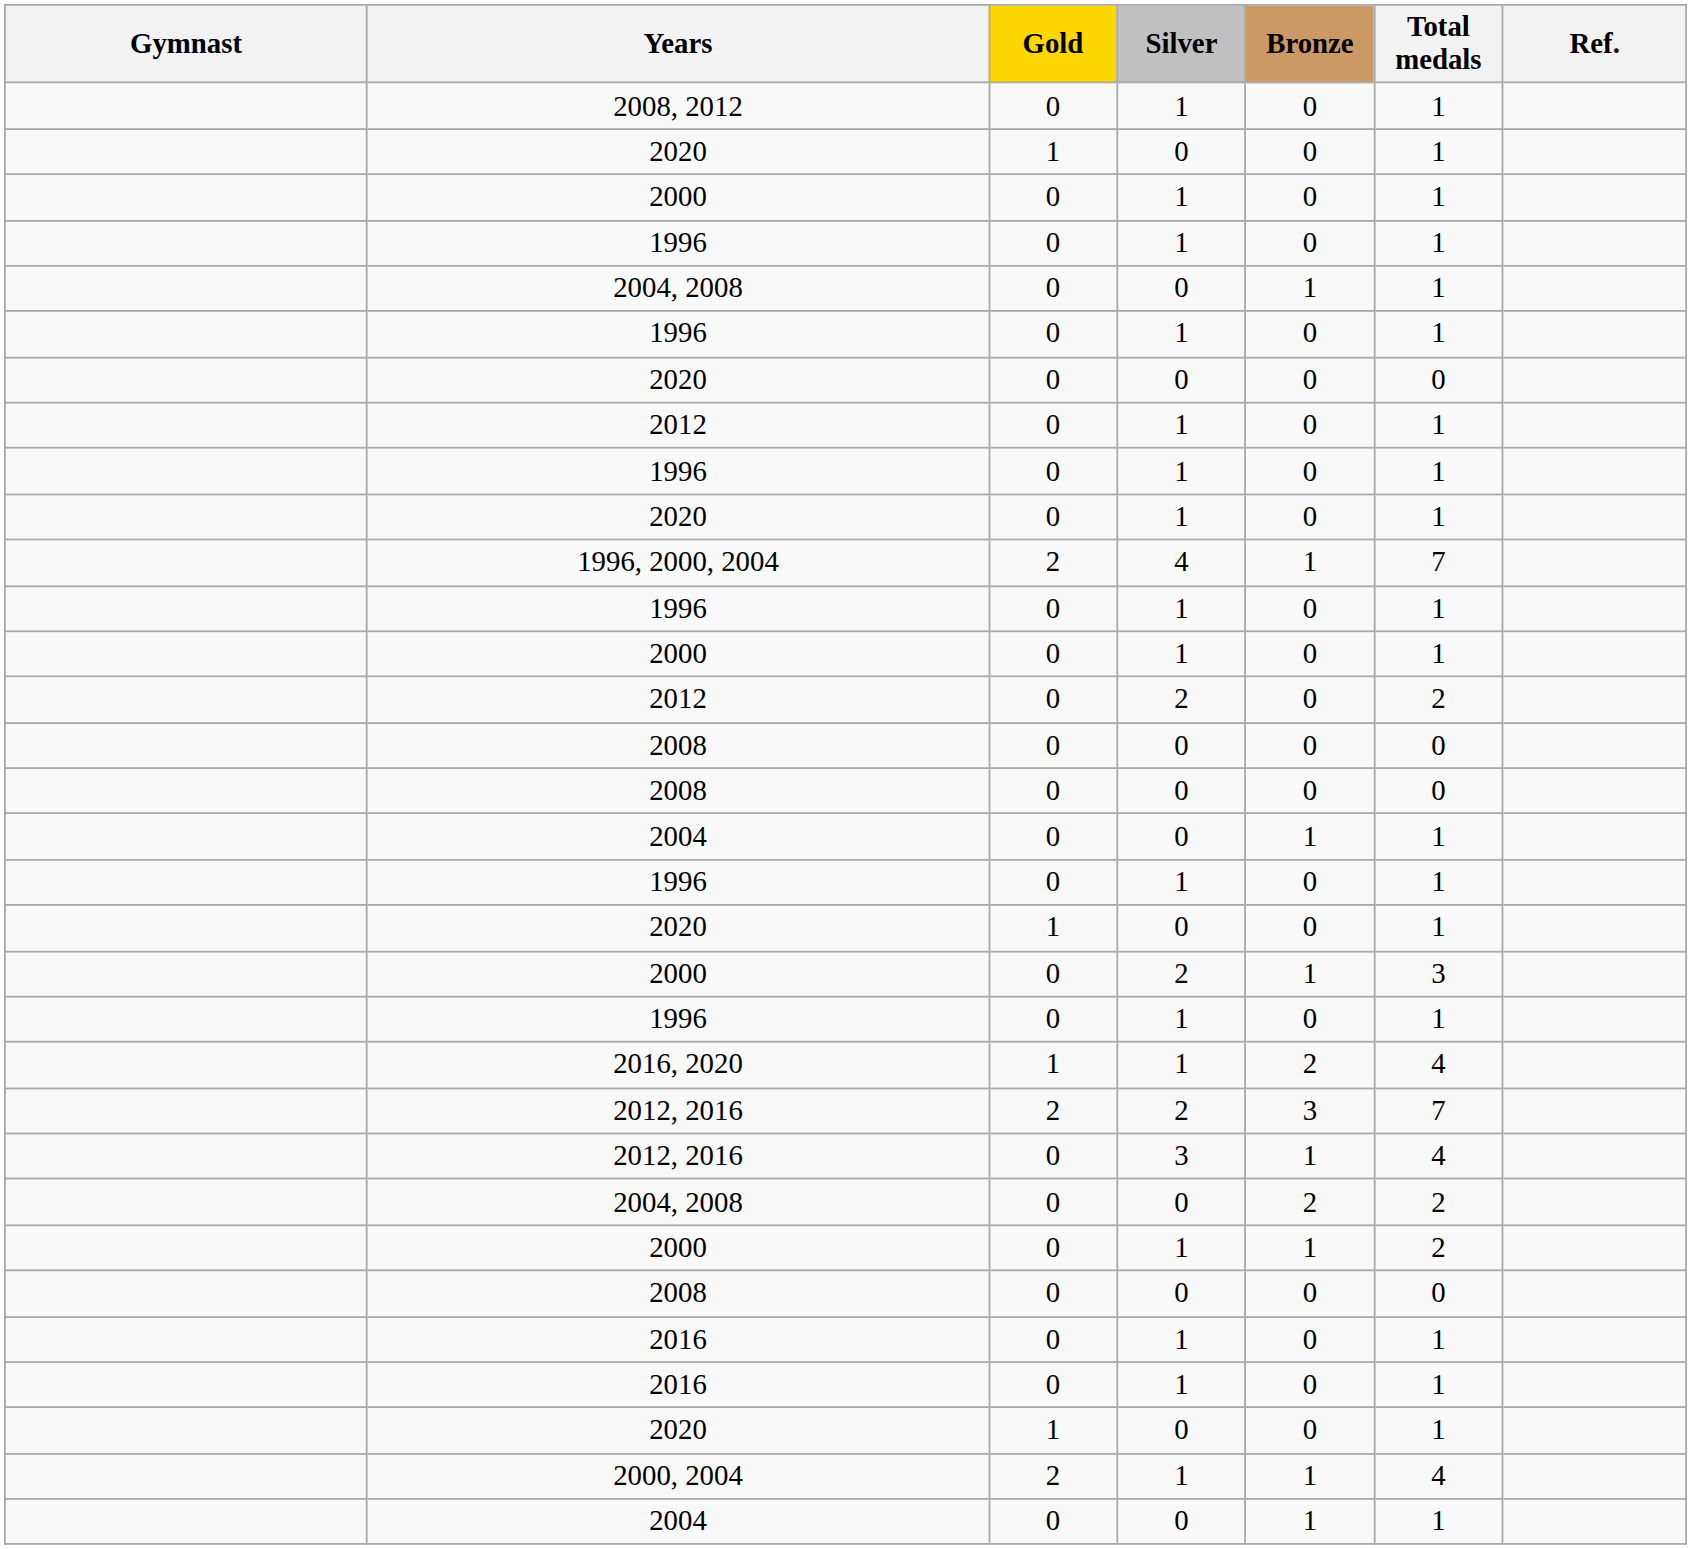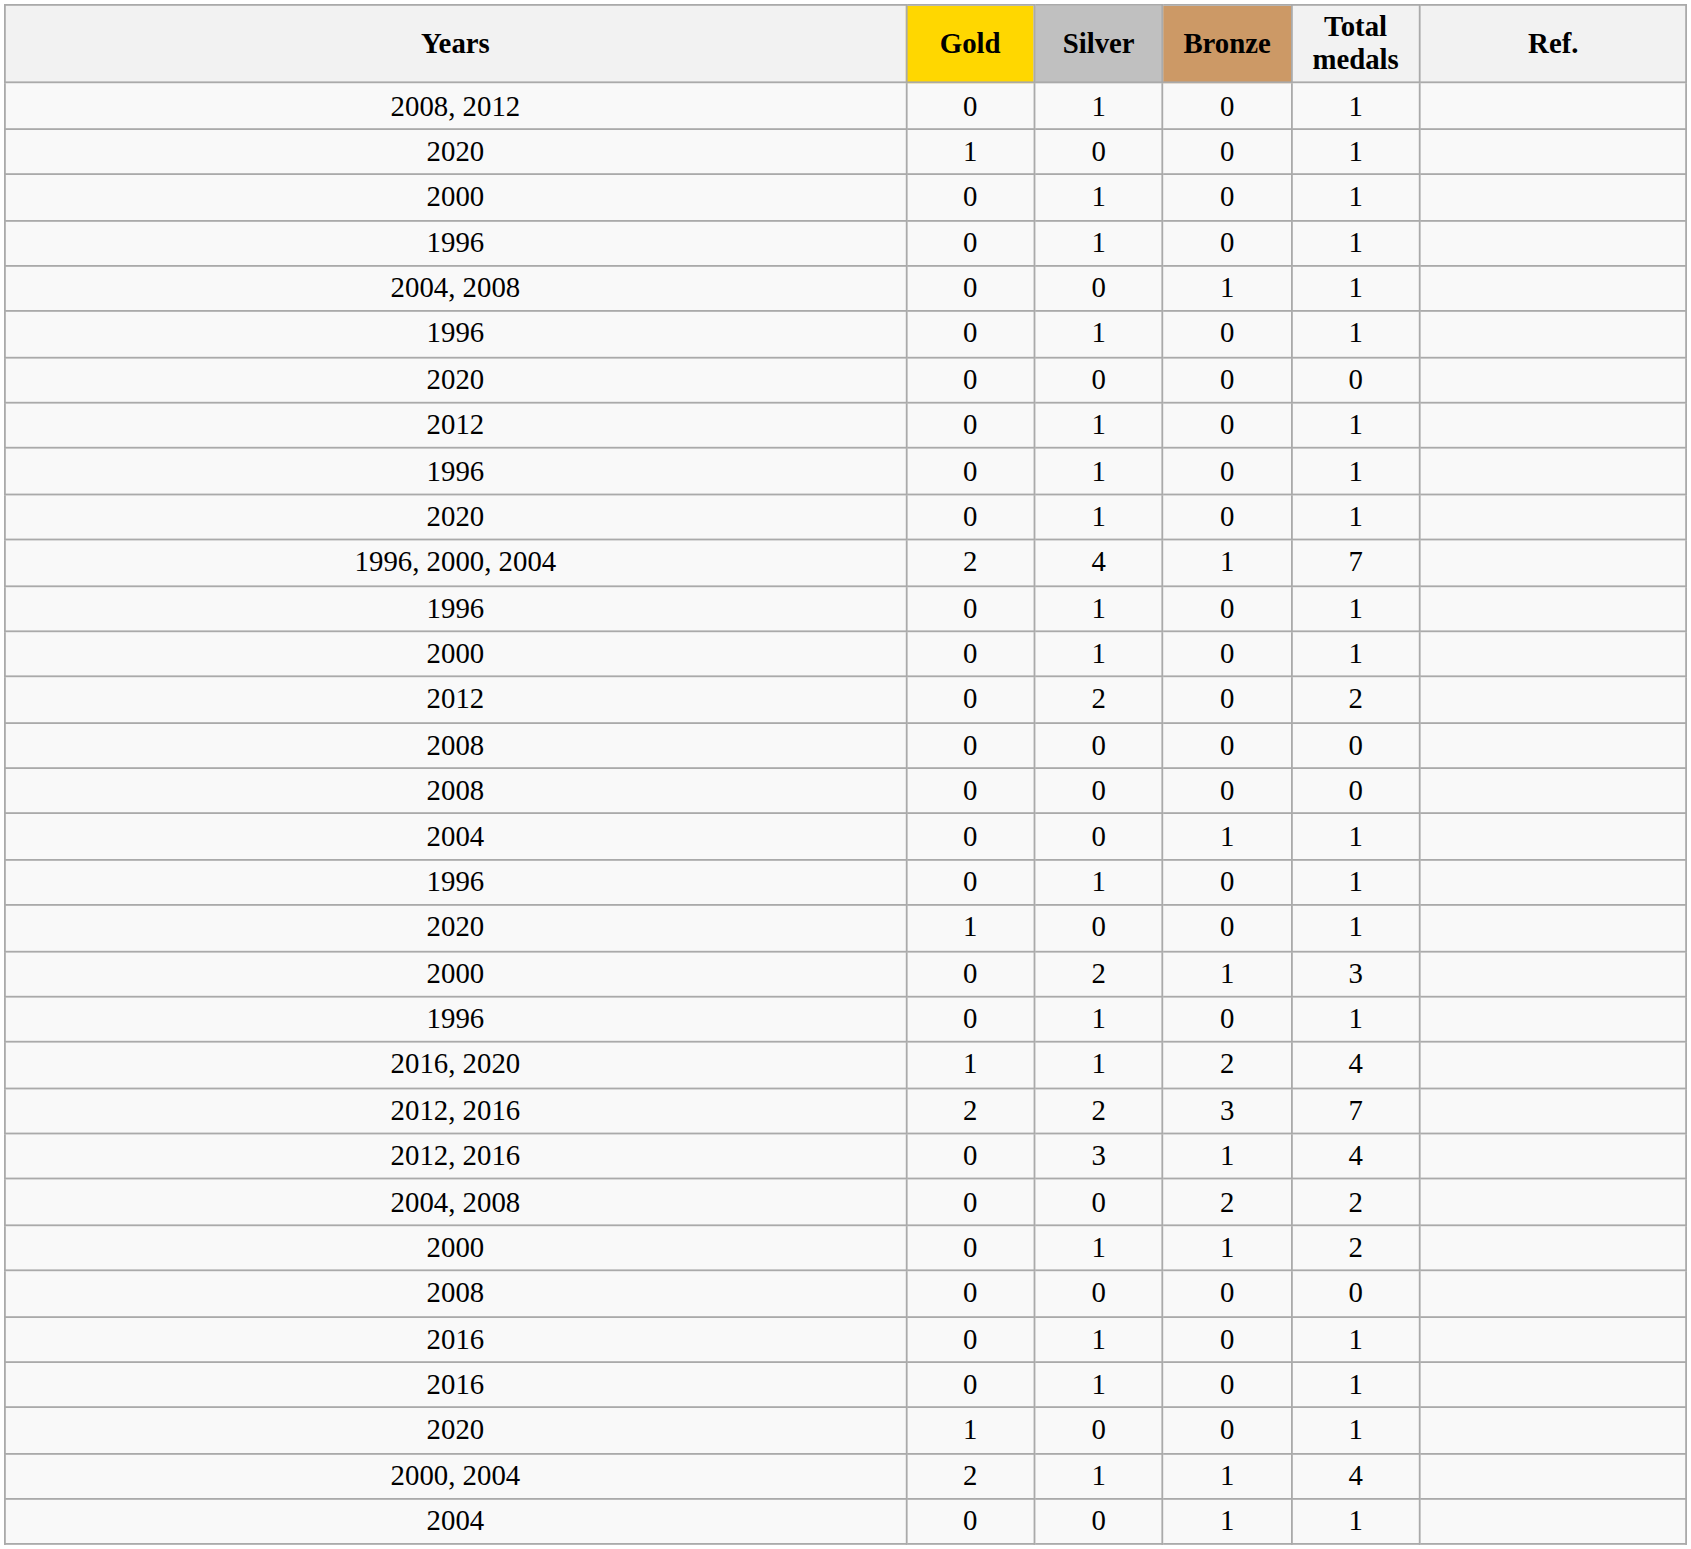 <table class="wikitable sortable" width=74% style="text-align:center;">
 <tr>
-<th>Gymnast</th>
 <th>Years</th>
 <th style="background-color:gold; width:4.0em; font-weight:bold;">Gold</th>
 <th style="background-color:silver; width:4.0em; font-weight:bold;">Silver</th>
 <th style="background-color:#cc9966; width:4.0em; font-weight:bold;">Bronze</th>
 <th style="width:4.0em;">Total medals</th>
 <th class="unsortable">Ref.</th>
 </tr>
 <tr>
-<td></td>
 <td>2008, 2012</td>
 <td>0</td>
 <td>1</td>
 <td>0</td>
 <td>1</td>
 <td></td>
 </tr>
 <tr>
-<td></td>
 <td>2020</td>
 <td>1</td>
 <td>0</td>
 <td>0</td>
 <td>1</td>
 <td></td>
 </tr>
 <tr>
-<td></td>
 <td>2000</td>
 <td>0</td>
 <td>1</td>
 <td>0</td>
 <td>1</td>
 <td></td>
 </tr>
 <tr>
-<td></td>
 <td>1996</td>
 <td>0</td>
 <td>1</td>
 <td>0</td>
 <td>1</td>
 <td></td>
 </tr>
 <tr>
-<td></td>
 <td>2004, 2008</td>
 <td>0</td>
 <td>0</td>
 <td>1</td>
 <td>1</td>
 <td></td>
 </tr>
 <tr>
-<td></td>
 <td>1996</td>
 <td>0</td>
 <td>1</td>
 <td>0</td>
 <td>1</td>
 <td></td>
 </tr>
 <tr>
-<td></td>
 <td>2020</td>
 <td>0</td>
 <td>0</td>
 <td>0</td>
 <td>0</td>
 <td></td>
 </tr>
 <tr>
-<td></td>
 <td>2012</td>
 <td>0</td>
 <td>1</td>
 <td>0</td>
 <td>1</td>
 <td></td>
 </tr>
 <tr>
-<td></td>
 <td>1996</td>
 <td>0</td>
 <td>1</td>
 <td>0</td>
 <td>1</td>
 <td></td>
 </tr>
 <tr>
-<td></td>
 <td>2020</td>
 <td>0</td>
 <td>1</td>
 <td>0</td>
 <td>1</td>
 <td></td>
 </tr>
 <tr>
-<td></td>
 <td>1996, 2000, 2004</td>
 <td>2</td>
 <td>4</td>
 <td>1</td>
 <td>7</td>
 <td></td>
 </tr>
 <tr>
-<td></td>
 <td>1996</td>
 <td>0</td>
 <td>1</td>
 <td>0</td>
 <td>1</td>
 <td></td>
 </tr>
 <tr>
-<td></td>
 <td>2000</td>
 <td>0</td>
 <td>1</td>
 <td>0</td>
 <td>1</td>
 <td></td>
 </tr>
 <tr>
-<td></td>
 <td>2012</td>
 <td>0</td>
 <td>2</td>
 <td>0</td>
 <td>2</td>
 <td></td>
 </tr>
 <tr>
-<td></td>
 <td>2008</td>
 <td>0</td>
 <td>0</td>
 <td>0</td>
 <td>0</td>
 <td></td>
 </tr>
 <tr>
-<td></td>
 <td>2008</td>
 <td>0</td>
 <td>0</td>
 <td>0</td>
 <td>0</td>
 <td></td>
 </tr>
 <tr>
-<td></td>
 <td>2004</td>
 <td>0</td>
 <td>0</td>
 <td>1</td>
 <td>1</td>
 <td></td>
 </tr>
 <tr>
-<td></td>
 <td>1996</td>
 <td>0</td>
 <td>1</td>
 <td>0</td>
 <td>1</td>
 <td></td>
 </tr>
 <tr>
-<td></td>
 <td>2020</td>
 <td>1</td>
 <td>0</td>
 <td>0</td>
 <td>1</td>
 <td></td>
 </tr>
 <tr>
-<td></td>
 <td>2000</td>
 <td>0</td>
 <td>2</td>
 <td>1</td>
 <td>3</td>
 <td></td>
 </tr>
 <tr>
-<td></td>
 <td>1996</td>
 <td>0</td>
 <td>1</td>
 <td>0</td>
 <td>1</td>
 <td></td>
 </tr>
 <tr>
-<td></td>
 <td>2016, 2020</td>
 <td>1</td>
 <td>1</td>
 <td>2</td>
 <td>4</td>
 <td></td>
 </tr>
 <tr>
-<td></td>
 <td>2012, 2016</td>
 <td>2</td>
 <td>2</td>
 <td>3</td>
 <td>7</td>
 <td></td>
 </tr>
 <tr>
-<td></td>
 <td>2012, 2016</td>
 <td>0</td>
 <td>3</td>
 <td>1</td>
 <td>4</td>
 <td></td>
 </tr>
 <tr>
-<td></td>
 <td>2004, 2008</td>
 <td>0</td>
 <td>0</td>
 <td>2</td>
 <td>2</td>
 <td></td>
 </tr>
 <tr>
-<td></td>
 <td>2000</td>
 <td>0</td>
 <td>1</td>
 <td>1</td>
 <td>2</td>
 <td></td>
 </tr>
 <tr>
-<td></td>
 <td>2008</td>
 <td>0</td>
 <td>0</td>
 <td>0</td>
 <td>0</td>
 <td></td>
 </tr>
 <tr>
-<td></td>
 <td>2016</td>
 <td>0</td>
 <td>1</td>
 <td>0</td>
 <td>1</td>
 <td></td>
 </tr>
 <tr>
-<td></td>
 <td>2016</td>
 <td>0</td>
 <td>1</td>
 <td>0</td>
 <td>1</td>
 <td></td>
 </tr>
 <tr>
-<td></td>
 <td>2020</td>
 <td>1</td>
 <td>0</td>
 <td>0</td>
 <td>1</td>
 <td></td>
 </tr>
 <tr>
-<td></td>
 <td>2000, 2004</td>
 <td>2</td>
 <td>1</td>
 <td>1</td>
 <td>4</td>
 <td></td>
 </tr>
 <tr>
-<td></td>
 <td>2004</td>
 <td>0</td>
 <td>0</td>
 <td>1</td>
 <td>1</td>
 <td></td>
 </tr>
 </table>
